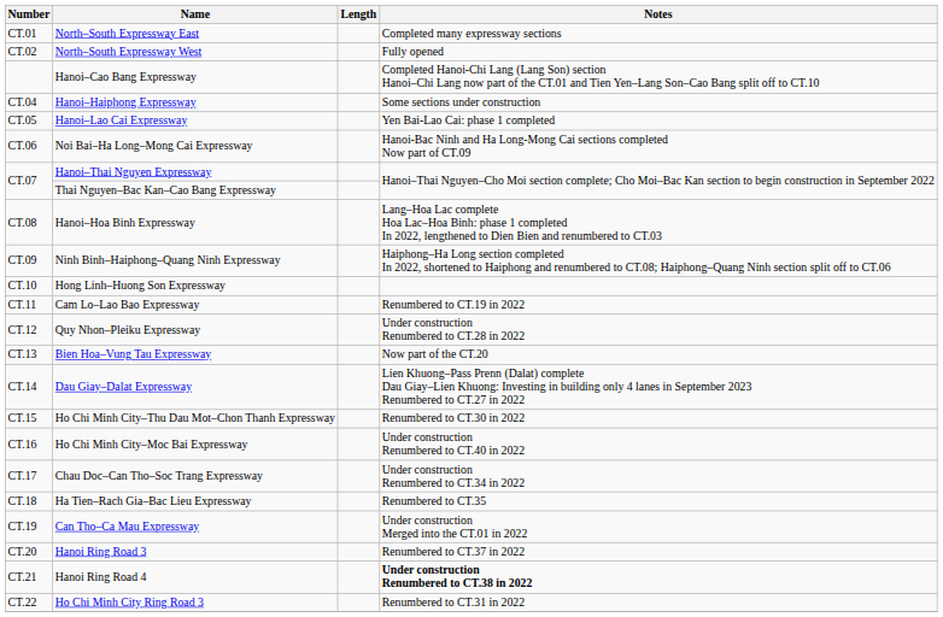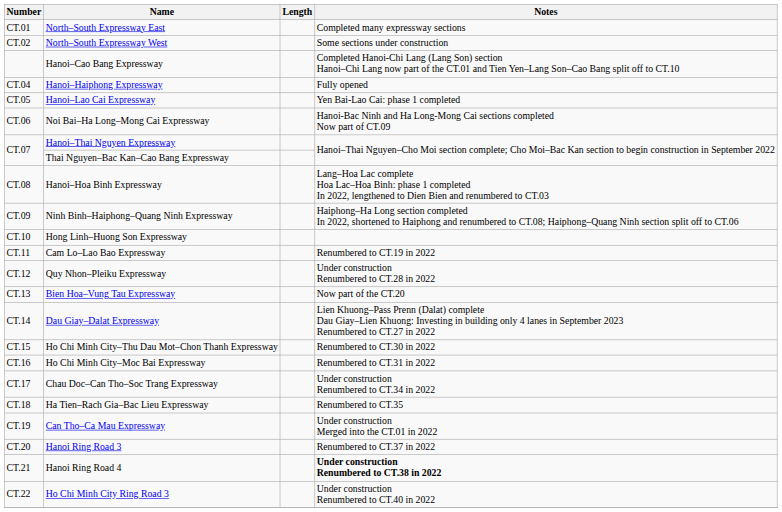 <table class="wikitable">
 <tr>
 <th>Number</th>
 <th>Name</th>
 <th>Length</th>
 <th>Notes</th>
 </tr>
 <tr>
 <td> CT.01</td>
 <td><a href='#'>North–South Expressway East</a></td>
 <td></td>
 <td>Completed many expressway sections</td>
 </tr>
 <tr>
 <td> CT.02</td>
 <td><a href='#'>North–South Expressway West</a></td>
 <td></td>
-<td>Fully opened</td>
+<td>Some sections under construction</td>
 </tr>
 <tr>
 <td></td>
 <td>Hanoi–Cao Bang Expressway</td>
 <td></td>
 <td>Completed Hanoi-Chi Lang (Lang Son) section<br>Hanoi–Chi Lang now part of the CT.01 and Tien Yen–Lang Son–Cao Bang split off to CT.10</td>
 </tr>
 <tr>
 <td> CT.04</td>
 <td><a href='#'>Hanoi–Haiphong Expressway</a></td>
 <td></td>
-<td>Some sections under construction</td>
+<td>Fully opened</td>
 </tr>
 <tr>
 <td> CT.05</td>
 <td><a href='#'>Hanoi–Lao Cai Expressway</a></td>
 <td></td>
 <td>Yen Bai-Lao Cai: phase 1 completed</td>
 </tr>
 <tr>
 <td> CT.06</td>
 <td>Noi Bai–Ha Long–Mong Cai Expressway</td>
 <td></td>
 <td>Hanoi-Bac Ninh and Ha Long-Mong Cai sections completed<br>Now part of CT.09</td>
 </tr>
 <tr>
 <td rowspan="2"> CT.07</td>
 <td><a href='#'>Hanoi–Thai Nguyen Expressway</a></td>
 <td></td>
 <td rowspan="2">Hanoi–Thai Nguyen–Cho Moi section complete; Cho Moi–Bac Kan section to begin construction in September 2022</td>
 </tr>
 <tr>
 <td>Thai Nguyen–Bac Kan–Cao Bang Expressway</td>
 <td></td>
 </tr>
 <tr>
 <td> CT.08</td>
 <td>Hanoi–Hoa Binh Expressway</td>
 <td></td>
 <td>Lang–Hoa Lac complete<br>Hoa Lac–Hoa Binh: phase 1 completed<br>In 2022, lengthened to Dien Bien and renumbered to CT.03</td>
 </tr>
 <tr>
 <td> CT.09</td>
 <td>Ninh Binh–Haiphong–Quang Ninh Expressway</td>
 <td></td>
 <td>Haiphong–Ha Long section completed<br>In 2022, shortened to Haiphong and renumbered to CT.08; Haiphong–Quang Ninh section split off to CT.06</td>
 </tr>
 <tr>
 <td> CT.10</td>
 <td>Hong Linh–Huong Son Expressway</td>
 <td></td>
 <td></td>
 </tr>
 <tr>
 <td> CT.11</td>
 <td>Cam Lo–Lao Bao Expressway</td>
 <td></td>
 <td>Renumbered to CT.19 in 2022</td>
 </tr>
 <tr>
 <td> CT.12</td>
 <td>Quy Nhon–Pleiku Expressway</td>
 <td></td>
 <td>Under construction<br>Renumbered to CT.28 in 2022</td>
 </tr>
 <tr>
 <td> CT.13</td>
 <td><a href='#'>Bien Hoa–Vung Tau Expressway</a></td>
 <td></td>
 <td>Now part of the CT.20</td>
 </tr>
 <tr>
 <td> CT.14</td>
 <td><a href='#'>Dau Giay–Dalat Expressway</a></td>
 <td></td>
 <td>Lien Khuong–Pass Prenn (Dalat) complete<br>Dau Giay–Lien Khuong: Investing in building only 4 lanes in September 2023<br>Renumbered to CT.27 in 2022</td>
 </tr>
 <tr>
 <td> CT.15</td>
 <td>Ho Chi Minh City–Thu Dau Mot–Chon Thanh Expressway</td>
 <td></td>
 <td>Renumbered to CT.30 in 2022</td>
 </tr>
 <tr>
 <td> CT.16</td>
 <td>Ho Chi Minh City–Moc Bai Expressway</td>
 <td></td>
-<td>Under construction<br>Renumbered to CT.40 in 2022</td>
+<td>Renumbered to CT.31 in 2022</td>
 </tr>
 <tr>
 <td> CT.17</td>
 <td>Chau Doc–Can Tho–Soc Trang Expressway</td>
 <td></td>
 <td>Under construction<br>Renumbered to CT.34 in 2022</td>
 </tr>
 <tr>
 <td> CT.18</td>
 <td>Ha Tien–Rach Gia–Bac Lieu Expressway</td>
 <td></td>
 <td>Renumbered to CT.35</td>
 </tr>
 <tr>
 <td> CT.19</td>
 <td><a href='#'>Can Tho–Ca Mau Expressway</a></td>
 <td></td>
 <td>Under construction<br>Merged into the CT.01 in 2022</td>
 </tr>
 <tr>
 <td> CT.20</td>
 <td><a href='#'>Hanoi Ring Road 3</a></td>
 <td></td>
 <td>Renumbered to CT.37 in 2022</td>
 </tr>
 <tr>
 <td> CT.21</td>
 <td>Hanoi Ring Road 4</td>
 <td></td>
 <td><strong>Under construction<br>Renumbered to CT.38 in 2022</strong></td>
 </tr>
 <tr>
 <td> CT.22</td>
 <td><a href='#'>Ho Chi Minh City Ring Road 3</a></td>
 <td></td>
-<td>Renumbered to CT.31 in 2022</td>
+<td>Under construction<br>Renumbered to CT.40 in 2022</td>
 </tr>
 <tr>
 </tr>
 </table>
